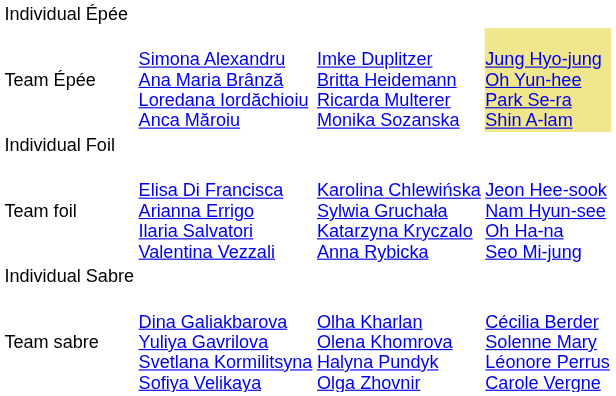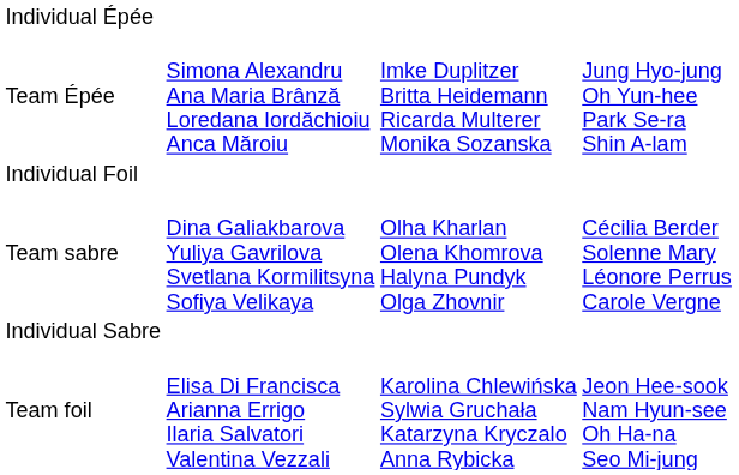 <table>
 <tr>
 <td>Individual Épée <br></td>
 <td></td>
 <td></td>
 <td> <br> </td>
 </tr>
 <tr>
 <td>Team Épée <br></td>
 <td><br><a href='#'>Simona Alexandru</a><br><a href='#'>Ana Maria Brânză</a><br><a href='#'>Loredana Iordăchioiu</a><br><a href='#'>Anca Măroiu</a></td>
 <td><br><a href='#'>Imke Duplitzer</a><br><a href='#'>Britta Heidemann</a><br><a href='#'>Ricarda Multerer</a><br><a href='#'>Monika Sozanska</a></td>
-<td style="background: khaki;"><br><a href='#'>Jung Hyo-jung</a><br><a href='#'>Oh Yun-hee</a><br><a href='#'>Park Se-ra</a><br><a href='#'>Shin A-lam</a></td>
+<td><br><a href='#'>Jung Hyo-jung</a><br><a href='#'>Oh Yun-hee</a><br><a href='#'>Park Se-ra</a><br><a href='#'>Shin A-lam</a></td>
 </tr>
 <tr>
 <td>Individual Foil <br></td>
+<td></td>
+<td></td>
+<td> <br> </td>
+</tr>
+<tr>
+<td>Team sabre <br></td>
+<td><br><a href='#'>Dina Galiakbarova</a><br><a href='#'>Yuliya Gavrilova</a><br><a href='#'>Svetlana Kormilitsyna</a><br><a href='#'>Sofiya Velikaya</a></td>
+<td><br><a href='#'>Olha Kharlan</a><br><a href='#'>Olena Khomrova</a><br><a href='#'>Halyna Pundyk</a><br><a href='#'>Olga Zhovnir</a></td>
+<td><br><a href='#'>Cécilia Berder</a><br><a href='#'>Solenne Mary</a><br><a href='#'>Léonore Perrus</a><br><a href='#'>Carole Vergne</a></td>
+</tr>
+<tr>
+<td>Individual Sabre <br></td>
 <td></td>
 <td></td>
 <td> <br> </td>
 </tr>
 <tr>
 <td>Team foil<br></td>
 <td><br><a href='#'>Elisa Di Francisca</a><br><a href='#'>Arianna Errigo</a><br><a href='#'>Ilaria Salvatori</a><br><a href='#'>Valentina Vezzali</a></td>
 <td><br><a href='#'>Karolina Chlewińska</a><br><a href='#'>Sylwia Gruchała</a><br><a href='#'>Katarzyna Kryczalo</a><br><a href='#'>Anna Rybicka</a></td>
 <td><br><a href='#'>Jeon Hee-sook</a><br><a href='#'>Nam Hyun-see</a><br><a href='#'>Oh Ha-na</a><br><a href='#'>Seo Mi-jung</a></td>
 </tr>
-<tr>
-<td>Individual Sabre <br></td>
-<td></td>
-<td></td>
-<td> <br> </td>
-</tr>
-<tr>
-<td>Team sabre <br></td>
-<td><br><a href='#'>Dina Galiakbarova</a><br><a href='#'>Yuliya Gavrilova</a><br><a href='#'>Svetlana Kormilitsyna</a><br><a href='#'>Sofiya Velikaya</a></td>
-<td><br><a href='#'>Olha Kharlan</a><br><a href='#'>Olena Khomrova</a><br><a href='#'>Halyna Pundyk</a><br><a href='#'>Olga Zhovnir</a></td>
-<td><br><a href='#'>Cécilia Berder</a><br><a href='#'>Solenne Mary</a><br><a href='#'>Léonore Perrus</a><br><a href='#'>Carole Vergne</a></td>
-</tr>
 </table>
